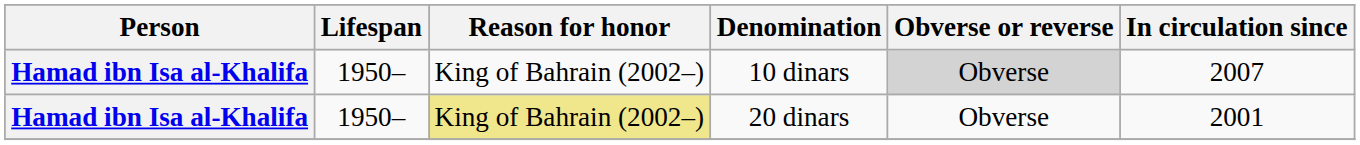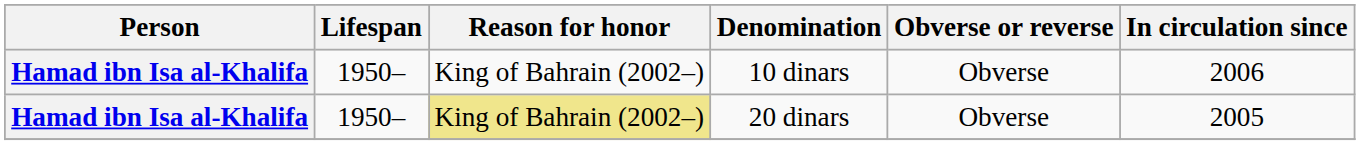 <table class="wikitable" style="font-size: 95%; text-align:center;">
 <tr>
 <th>Person</th>
 <th>Lifespan</th>
 <th>Reason for honor</th>
 <th>Denomination</th>
 <th>Obverse or reverse</th>
 <th>In circulation since</th>
 </tr>
 <tr>
 <th><a href='#'>Hamad ibn Isa al-Khalifa</a></th>
 <td>1950–</td>
 <td>King of Bahrain (2002–)</td>
 <td>10 dinars</td>
-<td style="background: lightgrey;">Obverse</td>
-<td>2007</td>
+<td>Obverse</td>
+<td>2006</td>
 </tr>
 <tr>
 <th><a href='#'>Hamad ibn Isa al-Khalifa</a></th>
 <td>1950–</td>
 <td style="background: khaki;">King of Bahrain (2002–)</td>
 <td>20 dinars</td>
 <td>Obverse</td>
-<td>2001</td>
+<td>2005</td>
 </tr>
 <tr>
 </tr>
 </table>
